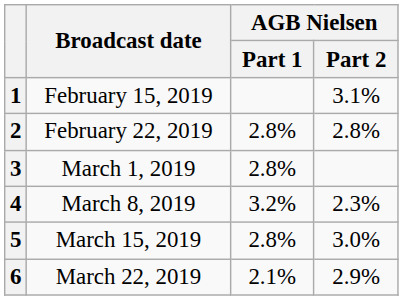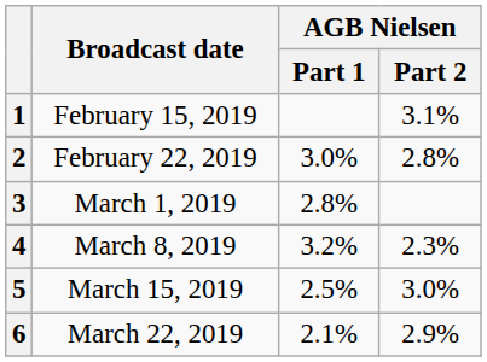 <table class=wikitable style=text-align:center>
 <tr>
 <th rowspan=2></th>
 <th rowspan=2 style=width:135px>Broadcast date</th>
 <th colspan=2 width=110>AGB Nielsen</th>
 </tr>
 <tr>
 <th>Part 1</th>
 <th>Part 2</th>
 </tr>
 <tr>
 <th>1</th>
 <td>February 15, 2019</td>
 <td></td>
 <td>3.1%</td>
 </tr>
 <tr>
 <th>2</th>
 <td>February 22, 2019</td>
-<td>2.8%</td>
+<td>3.0%</td>
 <td>2.8%</td>
 </tr>
 <tr>
 <th>3</th>
 <td>March 1, 2019</td>
 <td>2.8%</td>
 <td></td>
 </tr>
 <tr>
 <th>4</th>
 <td>March 8, 2019</td>
 <td>3.2%</td>
 <td>2.3%</td>
 </tr>
 <tr>
 <th>5</th>
 <td>March 15, 2019</td>
-<td>2.8%</td>
+<td>2.5%</td>
 <td>3.0%</td>
 </tr>
 <tr>
 <th>6</th>
 <td>March 22, 2019</td>
 <td>2.1%</td>
 <td>2.9%</td>
 </tr>
 </table>
